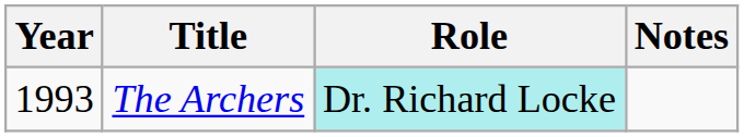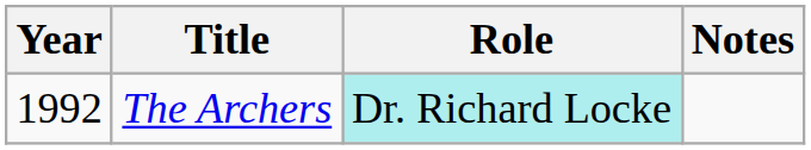 <table class="wikitable sortable">
 <tr>
 <th>Year</th>
 <th>Title</th>
 <th>Role</th>
 <th class="unsortable">Notes</th>
 </tr>
 <tr>
-<td>1993</td>
+<td>1992</td>
 <td><em><a href='#'>The Archers</a></em></td>
 <td style="background: paleturquoise;">Dr. Richard Locke</td>
 <td></td>
 </tr>
 </table>
